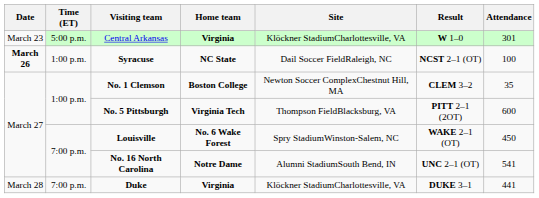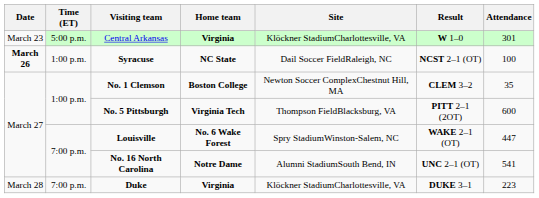 <table class="wikitable" style="font-size:95%; text-align: center;">
 <tr>
 <th>Date</th>
 <th>Time (ET)</th>
 <th>Visiting team</th>
 <th>Home team</th>
 <th>Site</th>
 <th>Result</th>
 <th>Attendance</th>
 </tr>
 <tr>
 <td>March 23</td>
 <td style="background:#cfc;">5:00 p.m.</td>
 <td style="background:#cfc;"><a href='#'>Central Arkansas</a></td>
 <td style="background:#cfc;"><strong>Virginia</strong></td>
 <td style="background:#cfc;">Klöckner StadiumCharlottesville, VA</td>
 <td style="background:#cfc;"><strong>W</strong> 1–0</td>
 <td style="background:#cfc;">301</td>
 </tr>
 <tr>
 <td><strong>March 26</strong></td>
 <td>1:00 p.m.</td>
 <td><strong>Syracuse</strong></td>
 <td><strong>NC State</strong></td>
 <td>Dail Soccer FieldRaleigh, NC</td>
 <td><strong>NCST</strong> 2–1 (OT)</td>
 <td>100</td>
 </tr>
 <tr>
 <td rowspan=4>March 27</td>
 <td rowspan=2>1:00 p.m.</td>
 <td><strong> No. 1 Clemson</strong></td>
 <td><strong>Boston College</strong></td>
 <td>Newton Soccer ComplexChestnut Hill, MA</td>
 <td><strong>CLEM</strong> 3–2</td>
 <td>35</td>
 </tr>
 <tr>
 <td><strong>No. 5 Pittsburgh</strong></td>
 <td><strong>Virginia Tech</strong></td>
 <td>Thompson FieldBlacksburg, VA</td>
 <td><strong>PITT</strong> 2–1 (2OT)</td>
 <td>600</td>
 </tr>
 <tr>
 <td rowspan=2>7:00 p.m.</td>
 <td><strong>Louisville</strong></td>
 <td><strong>No. 6 Wake Forest</strong></td>
 <td>Spry StadiumWinston-Salem, NC</td>
 <td><strong>WAKE</strong> 2–1 (OT)</td>
-<td>450</td>
+<td>447</td>
 </tr>
 <tr>
 <td><strong>No. 16 North Carolina</strong></td>
 <td><strong>Notre Dame</strong></td>
 <td>Alumni StadiumSouth Bend, IN</td>
 <td><strong>UNC</strong> 2–1 (OT)</td>
 <td>541</td>
 </tr>
 <tr>
 <td>March 28</td>
 <td>7:00 p.m.</td>
 <td><strong>Duke</strong></td>
 <td><strong>Virginia</strong></td>
 <td>Klöckner StadiumCharlottesville, VA</td>
 <td><strong>DUKE</strong> 3–1</td>
-<td>441</td>
+<td>223</td>
 </tr>
 </table>
